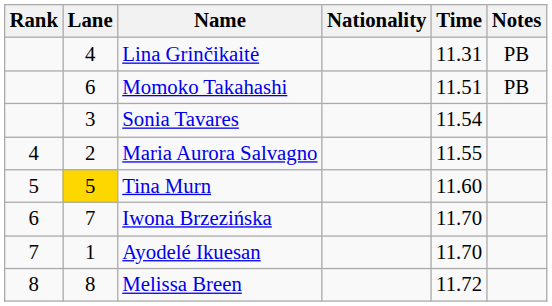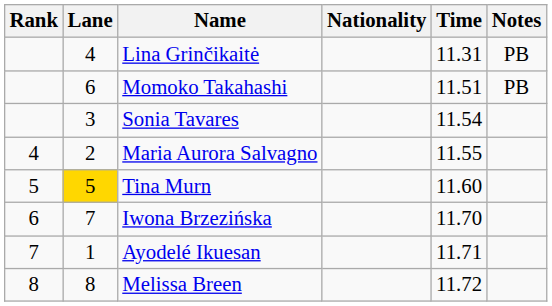 <table class="wikitable sortable" style="text-align:center">
 <tr>
 <th>Rank</th>
 <th>Lane</th>
 <th>Name</th>
 <th>Nationality</th>
 <th>Time</th>
 <th>Notes</th>
 </tr>
 <tr>
 <td></td>
 <td>4</td>
 <td align=left><a href='#'>Lina Grinčikaitė</a></td>
 <td align=left></td>
 <td>11.31</td>
 <td>PB</td>
 </tr>
 <tr>
 <td></td>
 <td>6</td>
 <td align=left><a href='#'>Momoko Takahashi</a></td>
 <td align=left></td>
 <td>11.51</td>
 <td>PB</td>
 </tr>
 <tr>
 <td></td>
 <td>3</td>
 <td align=left><a href='#'>Sonia Tavares</a></td>
 <td align=left></td>
 <td>11.54</td>
 <td></td>
 </tr>
 <tr>
 <td>4</td>
 <td>2</td>
 <td align=left><a href='#'>Maria Aurora Salvagno</a></td>
 <td align=left></td>
 <td>11.55</td>
 <td></td>
 </tr>
 <tr>
 <td>5</td>
 <td style="background: gold;">5</td>
 <td align=left><a href='#'>Tina Murn</a></td>
 <td align=left></td>
 <td>11.60</td>
 <td></td>
 </tr>
 <tr>
 <td>6</td>
 <td>7</td>
 <td align=left><a href='#'>Iwona Brzezińska</a></td>
 <td align=left></td>
 <td>11.70</td>
 <td></td>
 </tr>
 <tr>
 <td>7</td>
 <td>1</td>
 <td align=left><a href='#'>Ayodelé Ikuesan</a></td>
 <td align=left></td>
-<td>11.70</td>
+<td>11.71</td>
 <td></td>
 </tr>
 <tr>
 <td>8</td>
 <td>8</td>
 <td align=left><a href='#'>Melissa Breen</a></td>
 <td align=left></td>
 <td>11.72</td>
 <td></td>
 </tr>
 </table>
